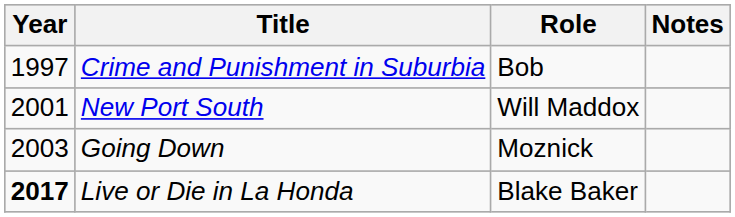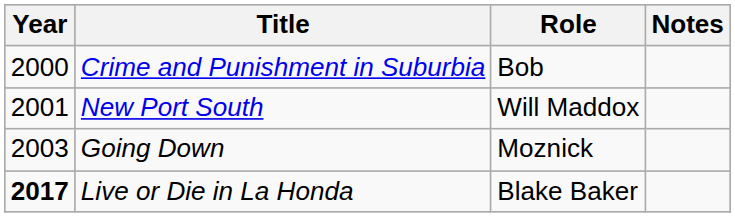 <table class="wikitable sortable">
 <tr>
 <th>Year</th>
 <th>Title</th>
 <th>Role</th>
 <th class="unsortable">Notes</th>
 </tr>
 <tr>
-<td>1997</td>
+<td>2000</td>
 <td><em><a href='#'>Crime and Punishment in Suburbia</a></em></td>
 <td>Bob</td>
 <td></td>
 </tr>
 <tr>
 <td>2001</td>
 <td><em><a href='#'>New Port South</a></em></td>
 <td>Will Maddox</td>
 <td></td>
 </tr>
 <tr>
 <td>2003</td>
 <td><em>Going Down</em></td>
 <td>Moznick</td>
 <td></td>
 </tr>
 <tr>
 <td><strong>2017</strong></td>
 <td><em>Live or Die in La Honda</em></td>
 <td>Blake Baker</td>
 <td></td>
 </tr>
 </table>
